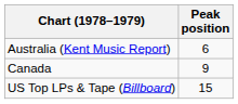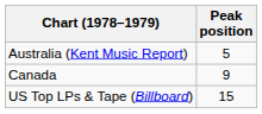 <table class="wikitable">
 <tr>
 <th>Chart (1978–1979)</th>
 <th>Peak<br>position</th>
 </tr>
 <tr>
 <td>Australia (<a href='#'>Kent Music Report</a>)</td>
-<td style="text-align:center;">6</td>
+<td style="text-align:center;">5</td>
 </tr>
 <tr>
 <td>Canada</td>
 <td style="text-align:center;">9</td>
 </tr>
 <tr>
 <td>US Top LPs & Tape (<em><a href='#'>Billboard</a></em>)</td>
 <td style="text-align:center;">15</td>
 </tr>
 </table>
